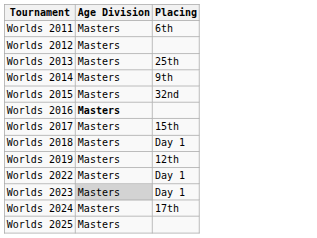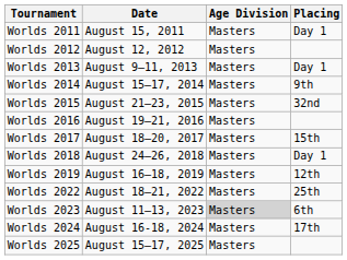 <table class="wikitable defaultcenter">
 <tr>
 <th>Tournament</th>
+<th>Date</th>
 <th>Age Division</th>
 <th>Placing</th>
 </tr>
 <tr>
 <td>Worlds 2011</td>
+<td>August 15, 2011</td>
 <td>Masters</td>
-<td>6th</td>
+<td>Day 1</td>
 </tr>
 <tr>
 <td>Worlds 2012</td>
+<td>August 12, 2012</td>
 <td>Masters</td>
 <td></td>
 </tr>
 <tr>
 <td>Worlds 2013</td>
+<td>August 9–11, 2013</td>
 <td>Masters</td>
-<td>25th</td>
+<td>Day 1</td>
 </tr>
 <tr>
 <td>Worlds 2014</td>
+<td>August 15–17, 2014</td>
 <td>Masters</td>
 <td>9th</td>
 </tr>
 <tr>
 <td>Worlds 2015</td>
+<td>August 21–23, 2015</td>
 <td>Masters</td>
 <td>32nd</td>
 </tr>
 <tr>
 <td>Worlds 2016 </td>
-<td><strong>Masters</strong></td>
+<td>August 19–21, 2016</td>
+<td>Masters</td>
 <td></td>
 </tr>
 <tr>
 <td>Worlds 2017</td>
+<td>August 18–20, 2017</td>
 <td>Masters</td>
 <td>15th</td>
 </tr>
 <tr>
 <td>Worlds 2018</td>
+<td>August 24–26, 2018</td>
 <td>Masters</td>
 <td>Day 1</td>
 </tr>
 <tr>
 <td>Worlds 2019</td>
+<td>August 16–18, 2019</td>
 <td>Masters</td>
 <td>12th</td>
 </tr>
 <tr>
 <td>Worlds 2022</td>
+<td>August 18–21, 2022</td>
 <td>Masters</td>
-<td>Day 1</td>
+<td>25th</td>
 </tr>
 <tr>
 <td>Worlds 2023 </td>
+<td>August 11–13, 2023</td>
 <td style="background: lightgrey;">Masters</td>
-<td>Day 1</td>
+<td>6th</td>
 </tr>
 <tr>
 <td>Worlds 2024 </td>
+<td>August 16-18, 2024</td>
 <td>Masters</td>
 <td>17th</td>
 </tr>
 <tr>
 <td>Worlds 2025</td>
+<td>August 15–17, 2025 </td>
 <td>Masters</td>
 <td></td>
 </tr>
 </table>
